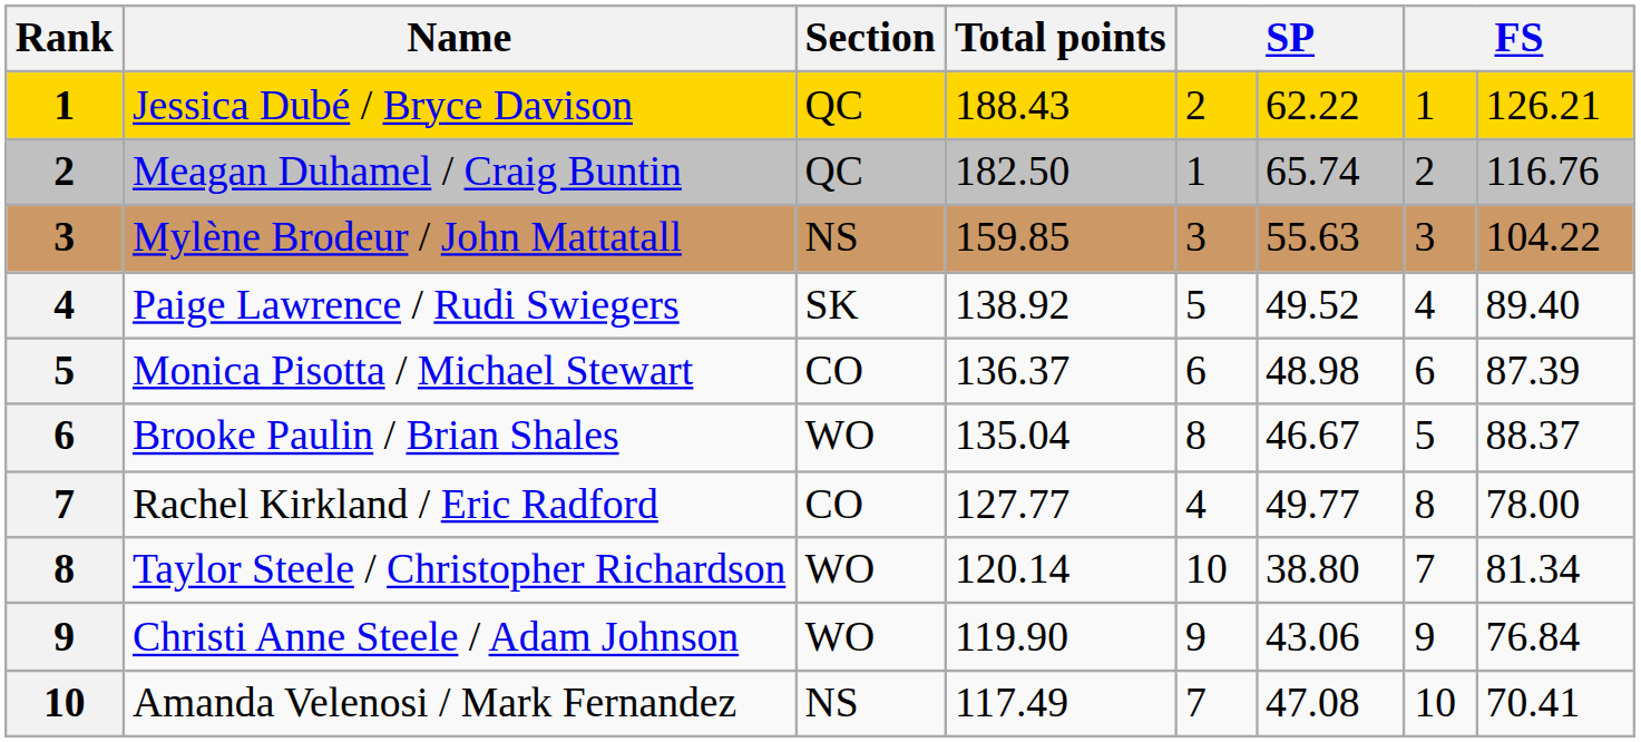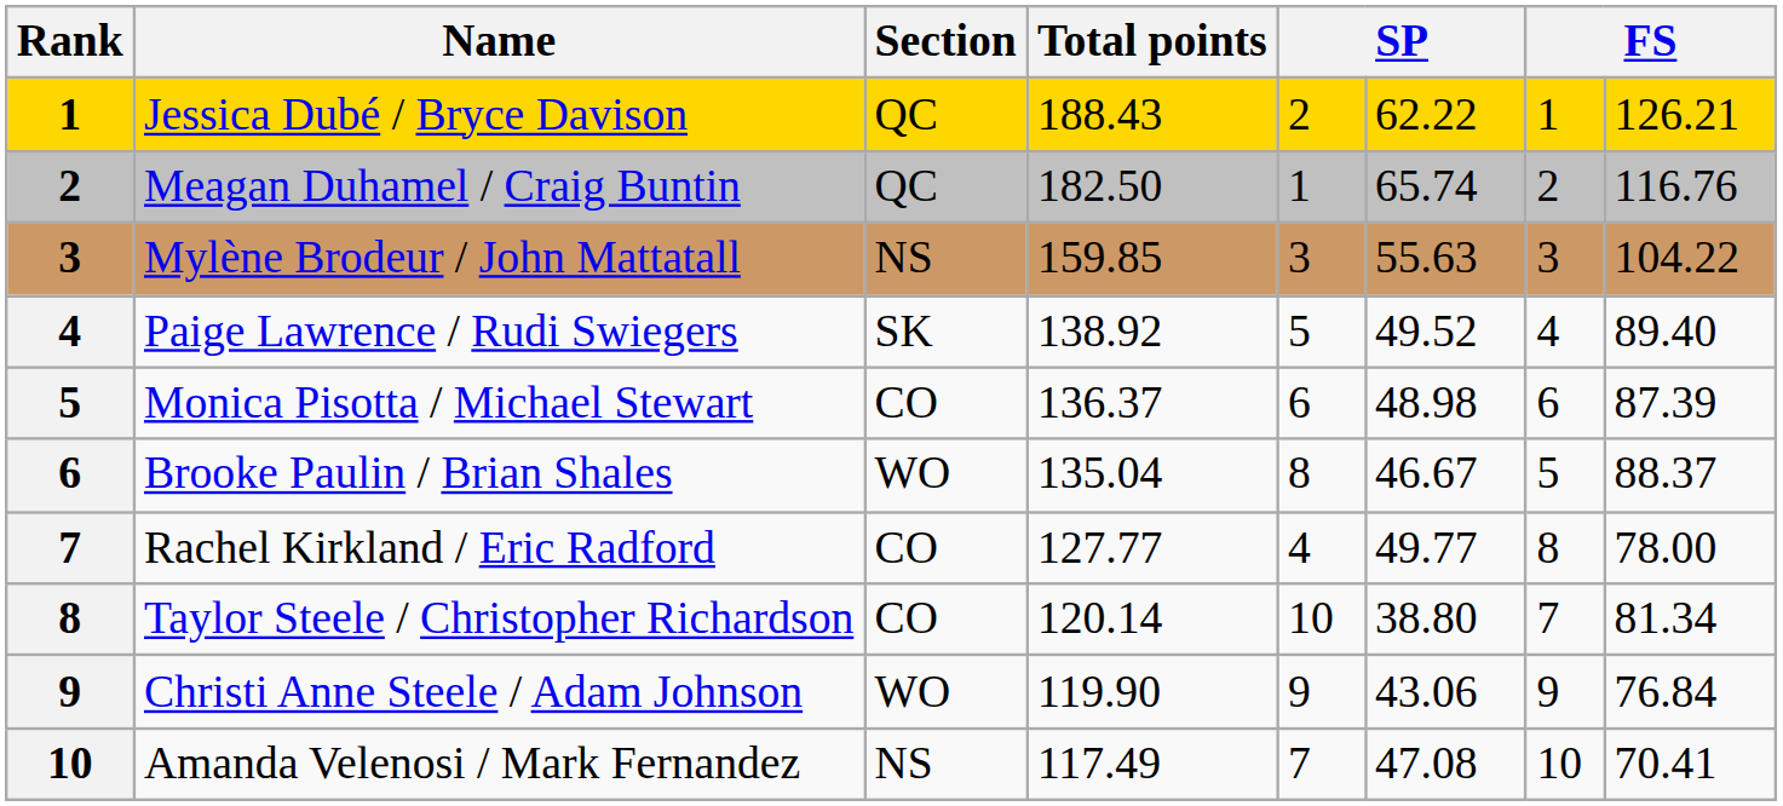 <table class="wikitable sortable">
 <tr>
 <th>Rank</th>
 <th>Name</th>
 <th>Section</th>
 <th>Total points</th>
 <th colspan="2" width="80px"><a href='#'>SP</a></th>
 <th colspan="2" width="80px"><a href='#'>FS</a></th>
 </tr>
 <tr bgcolor="gold">
 <td align="center"><strong>1</strong></td>
 <td><a href='#'>Jessica Dubé</a> / <a href='#'>Bryce Davison</a></td>
 <td>QC</td>
 <td>188.43</td>
 <td>2</td>
 <td>62.22</td>
 <td>1</td>
 <td>126.21</td>
 </tr>
 <tr bgcolor="silver">
 <td align="center"><strong>2</strong></td>
 <td><a href='#'>Meagan Duhamel</a> / <a href='#'>Craig Buntin</a></td>
 <td>QC</td>
 <td>182.50</td>
 <td>1</td>
 <td>65.74</td>
 <td>2</td>
 <td>116.76</td>
 </tr>
 <tr bgcolor="cc9966">
 <td align="center"><strong>3</strong></td>
 <td><a href='#'>Mylène Brodeur</a> / <a href='#'>John Mattatall</a></td>
 <td>NS</td>
 <td>159.85</td>
 <td>3</td>
 <td>55.63</td>
 <td>3</td>
 <td>104.22</td>
 </tr>
 <tr>
 <th>4</th>
 <td><a href='#'>Paige Lawrence</a> / <a href='#'>Rudi Swiegers</a></td>
 <td>SK</td>
 <td>138.92</td>
 <td>5</td>
 <td>49.52</td>
 <td>4</td>
 <td>89.40</td>
 </tr>
 <tr>
 <th>5</th>
 <td><a href='#'>Monica Pisotta</a> / <a href='#'>Michael Stewart</a></td>
 <td>CO</td>
 <td>136.37</td>
 <td>6</td>
 <td>48.98</td>
 <td>6</td>
 <td>87.39</td>
 </tr>
 <tr>
 <th>6</th>
 <td><a href='#'>Brooke Paulin</a> / <a href='#'>Brian Shales</a></td>
 <td>WO</td>
 <td>135.04</td>
 <td>8</td>
 <td>46.67</td>
 <td>5</td>
 <td>88.37</td>
 </tr>
 <tr>
 <th>7</th>
 <td>Rachel Kirkland / <a href='#'>Eric Radford</a></td>
 <td>CO</td>
 <td>127.77</td>
 <td>4</td>
 <td>49.77</td>
 <td>8</td>
 <td>78.00</td>
 </tr>
 <tr>
 <th>8</th>
 <td><a href='#'>Taylor Steele</a> / <a href='#'>Christopher Richardson</a></td>
-<td>WO</td>
+<td>CO</td>
 <td>120.14</td>
 <td>10</td>
 <td>38.80</td>
 <td>7</td>
 <td>81.34</td>
 </tr>
 <tr>
 <th>9</th>
 <td><a href='#'>Christi Anne Steele</a> / <a href='#'>Adam Johnson</a></td>
 <td>WO</td>
 <td>119.90</td>
 <td>9</td>
 <td>43.06</td>
 <td>9</td>
 <td>76.84</td>
 </tr>
 <tr>
 <th>10</th>
 <td>Amanda Velenosi / Mark Fernandez</td>
 <td>NS</td>
 <td>117.49</td>
 <td>7</td>
 <td>47.08</td>
 <td>10</td>
 <td>70.41</td>
 </tr>
 </table>
